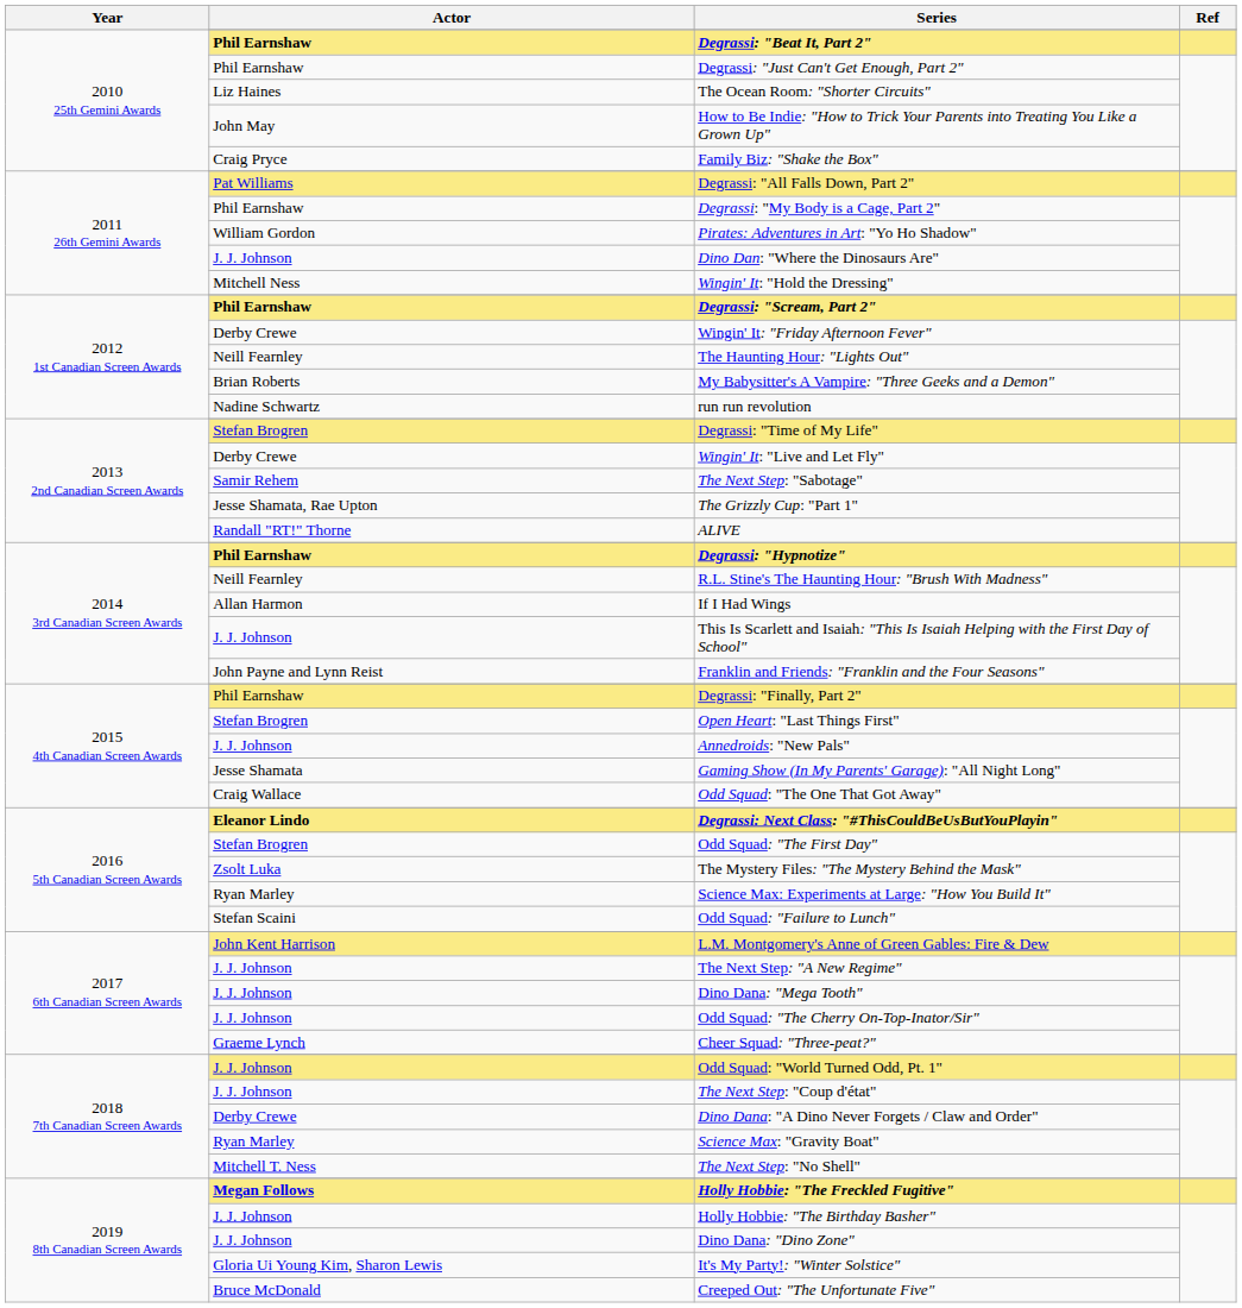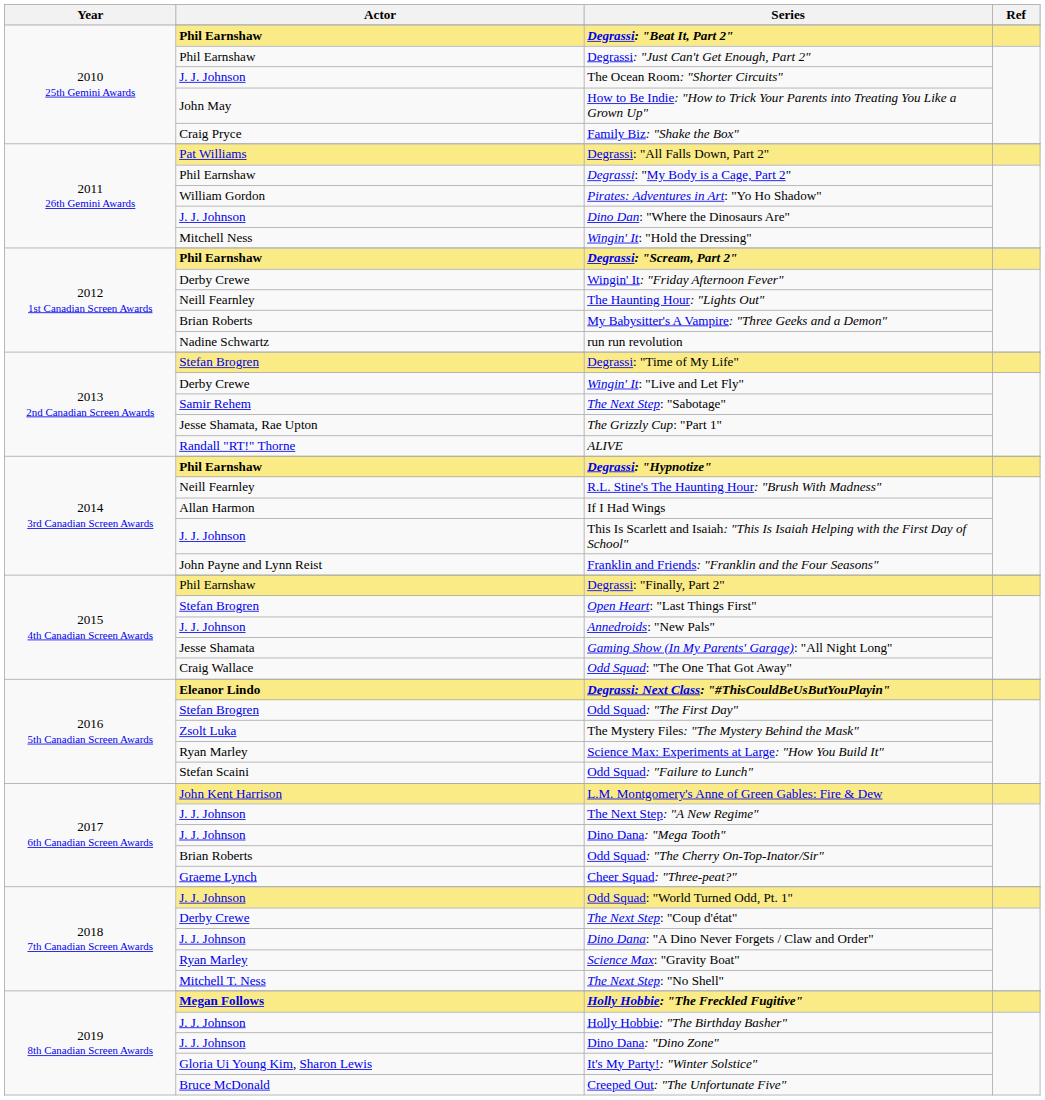 <table class="wikitable" style="width:100%;">
 <tr style="background:#bebebe;">
 <th style="width:8%;">Year</th>
 <th style="width:19%;">Actor</th>
 <th style="width:19%;">Series</th>
 <th style="width:2%;">Ref</th>
 </tr>
 <tr>
 <td rowspan="6" align="center">2010 <br> <small><a href='#'>25th Gemini Awards</a></small></td>
 </tr>
 <tr style="background:#FAEB86;">
 <td><strong>Phil Earnshaw</strong></td>
 <td><strong><em><a href='#'>Degrassi</a><em>: "Beat It, Part 2"<strong></td>
 <td></td>
 </tr>
 <tr>
 <td>Phil Earnshaw</td>
 <td></em><a href='#'>Degrassi</a><em>: "Just Can't Get Enough, Part 2"</td>
 <td rowspan=4></td>
 </tr>
 <tr>
-<td>Liz Haines</td>
+<td><a href='#'>J. J. Johnson</a></td>
 <td></em>The Ocean Room<em>: "Shorter Circuits"</td>
 </tr>
 <tr>
 <td>John May</td>
 <td></em><a href='#'>How to Be Indie</a><em>: "How to Trick Your Parents into Treating You Like a Grown Up"</td>
 </tr>
 <tr>
 <td>Craig Pryce</td>
 <td></em><a href='#'>Family Biz</a><em>: "Shake the Box"</td>
 </tr>
 <tr>
 <td rowspan="6" align="center">2011 <br> <small><a href='#'>26th Gemini Awards</a></small></td>
 </tr>
 <tr style="background:#FAEB86;">
 <td></strong><a href='#'>Pat Williams</a><strong></td>
 <td></em></strong><a href='#'>Degrassi</a></em>: "All Falls Down, Part 2"</strong></td>
 <td></td>
 </tr>
 <tr>
 <td>Phil Earnshaw</td>
 <td><em><a href='#'>Degrassi</a></em>: "<a href='#'>My Body is a Cage, Part 2</a>"</td>
 <td rowspan=4></td>
 </tr>
 <tr>
 <td>William Gordon</td>
 <td><em><a href='#'>Pirates: Adventures in Art</a></em>: "Yo Ho Shadow"</td>
 </tr>
 <tr>
 <td><a href='#'>J. J. Johnson</a></td>
 <td><em><a href='#'>Dino Dan</a></em>: "Where the Dinosaurs Are"</td>
 </tr>
 <tr>
 <td>Mitchell Ness</td>
 <td><em><a href='#'>Wingin' It</a></em>: "Hold the Dressing"</td>
 </tr>
 <tr>
 <td rowspan="6" align="center">2012 <br> <small><a href='#'>1st Canadian Screen Awards</a></small></td>
 </tr>
 <tr style="background:#FAEB86;">
 <td><strong>Phil Earnshaw</strong></td>
 <td><strong><em><a href='#'>Degrassi</a><em>: "Scream, Part 2"<strong></td>
 <td></td>
 </tr>
 <tr>
 <td>Derby Crewe</td>
 <td></em><a href='#'>Wingin' It</a><em>: "Friday Afternoon Fever"</td>
 <td rowspan=4></td>
 </tr>
 <tr>
 <td>Neill Fearnley</td>
 <td></em><a href='#'>The Haunting Hour</a><em>: "Lights Out"</td>
 </tr>
 <tr>
 <td>Brian Roberts</td>
 <td></em><a href='#'>My Babysitter's A Vampire</a><em>: "Three Geeks and a Demon"</td>
 </tr>
 <tr>
 <td>Nadine Schwartz</td>
 <td></em>run run revolution<em></td>
 </tr>
 <tr>
 <td rowspan="6" align="center">2013 <br> <small><a href='#'>2nd Canadian Screen Awards</a></small></td>
 </tr>
 <tr style="background:#FAEB86;">
 <td></strong><a href='#'>Stefan Brogren</a><strong></td>
 <td></em></strong><a href='#'>Degrassi</a></em>: "Time of My Life"</strong></td>
 <td></td>
 </tr>
 <tr>
 <td>Derby Crewe</td>
 <td><em><a href='#'>Wingin' It</a></em>: "Live and Let Fly"</td>
 <td rowspan=4></td>
 </tr>
 <tr>
 <td><a href='#'>Samir Rehem</a></td>
 <td><em><a href='#'>The Next Step</a></em>: "Sabotage"</td>
 </tr>
 <tr>
 <td>Jesse Shamata, Rae Upton</td>
 <td><em>The Grizzly Cup</em>: "Part 1"</td>
 </tr>
 <tr>
 <td><a href='#'>Randall "RT!" Thorne</a></td>
 <td><em>ALIVE</em></td>
 </tr>
 <tr>
 <td rowspan="6" align="center">2014 <br> <small><a href='#'>3rd Canadian Screen Awards</a></small></td>
 </tr>
 <tr style="background:#FAEB86;">
 <td><strong>Phil Earnshaw</strong></td>
 <td><strong><em><a href='#'>Degrassi</a><em>: "Hypnotize"<strong></td>
 <td></td>
 </tr>
 <tr>
 <td>Neill Fearnley</td>
 <td></em><a href='#'>R.L. Stine's The Haunting Hour</a><em>: "Brush With Madness"</td>
 <td rowspan=4></td>
 </tr>
 <tr>
 <td>Allan Harmon</td>
 <td></em>If I Had Wings<em></td>
 </tr>
 <tr>
 <td><a href='#'>J. J. Johnson</a></td>
 <td></em>This Is Scarlett and Isaiah<em>: "This Is Isaiah Helping with the First Day of School"</td>
 </tr>
 <tr>
 <td>John Payne and Lynn Reist</td>
 <td></em><a href='#'>Franklin and Friends</a><em>: "Franklin and the Four Seasons"</td>
 </tr>
 <tr>
 <td rowspan="6" align="center">2015 <br> <small><a href='#'>4th Canadian Screen Awards</a></small></td>
 </tr>
 <tr style="background:#FAEB86;">
 <td></strong>Phil Earnshaw<strong></td>
 <td></em></strong><a href='#'>Degrassi</a></em>: "Finally, Part 2"</strong></td>
 <td></td>
 </tr>
 <tr>
 <td><a href='#'>Stefan Brogren</a></td>
 <td><em><a href='#'>Open Heart</a></em>: "Last Things First"</td>
 <td rowspan=4></td>
 </tr>
 <tr>
 <td><a href='#'>J. J. Johnson</a></td>
 <td><em><a href='#'>Annedroids</a></em>: "New Pals"</td>
 </tr>
 <tr>
 <td>Jesse Shamata</td>
 <td><em><a href='#'>Gaming Show (In My Parents' Garage)</a></em>: "All Night Long"</td>
 </tr>
 <tr>
 <td>Craig Wallace</td>
 <td><em><a href='#'>Odd Squad</a></em>: "The One That Got Away"</td>
 </tr>
 <tr>
 <td rowspan="6" align="center">2016 <br> <small><a href='#'>5th Canadian Screen Awards</a></small></td>
 </tr>
 <tr style="background:#FAEB86;">
 <td><strong>Eleanor Lindo</strong></td>
 <td><strong><em><a href='#'>Degrassi: Next Class</a><em>: "#ThisCouldBeUsButYouPlayin"<strong></td>
 <td></td>
 </tr>
 <tr>
 <td><a href='#'>Stefan Brogren</a></td>
 <td></em><a href='#'>Odd Squad</a><em>: "The First Day"</td>
 <td rowspan=4></td>
 </tr>
 <tr>
 <td><a href='#'>Zsolt Luka</a></td>
 <td></em>The Mystery Files<em>: "The Mystery Behind the Mask"</td>
 </tr>
 <tr>
 <td>Ryan Marley</td>
 <td></em><a href='#'>Science Max: Experiments at Large</a><em>: "How You Build It"</td>
 </tr>
 <tr>
 <td>Stefan Scaini</td>
 <td></em><a href='#'>Odd Squad</a><em>: "Failure to Lunch"</td>
 </tr>
 <tr>
 <td rowspan="6" align="center">2017 <br> <small><a href='#'>6th Canadian Screen Awards</a></small></td>
 </tr>
 <tr style="background:#FAEB86;">
 <td></strong><a href='#'>John Kent Harrison</a><strong></td>
 <td></em></strong><a href='#'>L.M. Montgomery's Anne of Green Gables: Fire & Dew</a><strong><em></td>
 <td></td>
 </tr>
 <tr>
 <td><a href='#'>J. J. Johnson</a></td>
 <td></em><a href='#'>The Next Step</a><em>: "A New Regime"</td>
 <td rowspan=4></td>
 </tr>
 <tr>
 <td><a href='#'>J. J. Johnson</a></td>
 <td></em><a href='#'>Dino Dana</a><em>: "Mega Tooth"</td>
 </tr>
 <tr>
-<td><a href='#'>J. J. Johnson</a></td>
+<td>Brian Roberts</td>
 <td></em><a href='#'>Odd Squad</a><em>: "The Cherry On-Top-Inator/Sir"</td>
 </tr>
 <tr>
 <td><a href='#'>Graeme Lynch</a></td>
 <td></em><a href='#'>Cheer Squad</a><em>: "Three-peat?"</td>
 </tr>
 <tr>
 <td rowspan="6" align="center">2018 <br> <small><a href='#'>7th Canadian Screen Awards</a></small></td>
 </tr>
 <tr style="background:#FAEB86;">
 <td></strong><a href='#'>J. J. Johnson</a><strong></td>
 <td></em></strong><a href='#'>Odd Squad</a></em>: "World Turned Odd, Pt. 1"</strong></td>
 <td></td>
 </tr>
 <tr>
-<td><a href='#'>J. J. Johnson</a></td>
+<td><a href='#'>Derby Crewe</a></td>
 <td><em><a href='#'>The Next Step</a></em>: "Coup d'état"</td>
 <td rowspan=4></td>
 </tr>
 <tr>
-<td><a href='#'>Derby Crewe</a></td>
+<td><a href='#'>J. J. Johnson</a></td>
 <td><em><a href='#'>Dino Dana</a></em>: "A Dino Never Forgets / Claw and Order"</td>
 </tr>
 <tr>
 <td><a href='#'>Ryan Marley</a></td>
 <td><em><a href='#'>Science Max</a></em>: "Gravity Boat"</td>
 </tr>
 <tr>
 <td><a href='#'>Mitchell T. Ness</a></td>
 <td><em><a href='#'>The Next Step</a></em>: "No Shell"</td>
 </tr>
 <tr>
 <td rowspan="6" align="center">2019 <br> <small><a href='#'>8th Canadian Screen Awards</a></small></td>
 </tr>
 <tr style="background:#FAEB86;">
 <td><strong><a href='#'>Megan Follows</a></strong></td>
 <td><strong><em><a href='#'>Holly Hobbie</a><em>: "The Freckled Fugitive"<strong></td>
 <td></td>
 </tr>
 <tr>
 <td><a href='#'>J. J. Johnson</a></td>
 <td></em><a href='#'>Holly Hobbie</a><em>: "The Birthday Basher"</td>
 <td rowspan=4></td>
 </tr>
 <tr>
 <td><a href='#'>J. J. Johnson</a></td>
 <td></em><a href='#'>Dino Dana</a><em>: "Dino Zone"</td>
 </tr>
 <tr>
 <td><a href='#'>Gloria Ui Young Kim</a>, <a href='#'>Sharon Lewis</a></td>
 <td></em><a href='#'>It's My Party!</a><em>: "Winter Solstice"</td>
 </tr>
 <tr>
 <td><a href='#'>Bruce McDonald</a></td>
 <td></em><a href='#'>Creeped Out</a><em>: "The Unfortunate Five"</td>
 </tr>
 </table>
